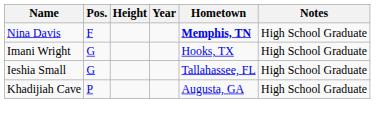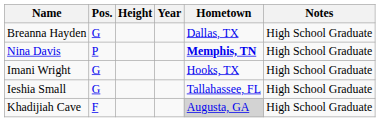 <table class="wikitable sortable" border="1">
 <tr>
 <th>Name</th>
 <th>Pos.</th>
 <th>Height</th>
 <th>Year</th>
 <th>Hometown</th>
 <th class="unsortable">Notes</th>
 </tr>
 <tr>
+<td>Breanna Hayden</td>
+<td><a href='#'>G</a></td>
+<td></td>
+<td></td>
+<td><a href='#'>Dallas, TX</a></td>
+<td>High School Graduate</td>
+</tr>
+<tr>
 <td><a href='#'>Nina Davis</a></td>
-<td><a href='#'>F</a></td>
+<td><a href='#'>P</a></td>
 <td></td>
 <td></td>
 <td><strong><a href='#'>Memphis, TN</a></strong></td>
 <td>High School Graduate</td>
 </tr>
 <tr>
 <td>Imani Wright</td>
 <td><a href='#'>G</a></td>
 <td></td>
 <td></td>
 <td><a href='#'>Hooks, TX</a></td>
 <td>High School Graduate</td>
 </tr>
 <tr>
 <td>Ieshia Small</td>
 <td><a href='#'>G</a></td>
 <td></td>
 <td></td>
 <td><a href='#'>Tallahassee, FL</a></td>
 <td>High School Graduate</td>
 </tr>
 <tr>
 <td>Khadijiah Cave</td>
-<td><a href='#'>P</a></td>
+<td><a href='#'>F</a></td>
 <td></td>
 <td></td>
-<td><a href='#'>Augusta, GA</a></td>
+<td style="background: lightgrey;"><a href='#'>Augusta, GA</a></td>
 <td>High School Graduate</td>
 </tr>
 </table>
